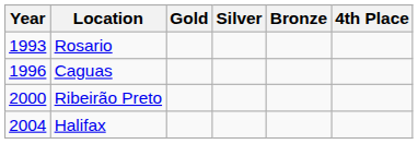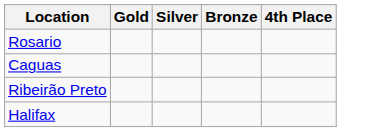 <table class=wikitable style="font-size:90%">
 <tr>
-<th>Year</th>
 <th>Location</th>
 <th>Gold</th>
 <th>Silver</th>
 <th>Bronze</th>
 <th>4th Place</th>
 </tr>
 <tr>
-<td><a href='#'>1993</a></td>
 <td> <a href='#'>Rosario</a></td>
 <td><strong></strong></td>
 <td></td>
 <td></td>
 <td></td>
 </tr>
 <tr>
-<td><a href='#'>1996</a></td>
 <td> <a href='#'>Caguas</a></td>
 <td><strong></strong></td>
 <td></td>
 <td></td>
 <td></td>
 </tr>
 <tr>
-<td><a href='#'>2000</a></td>
 <td> <a href='#'>Ribeirão Preto</a></td>
 <td><strong></strong></td>
 <td></td>
 <td></td>
 <td></td>
 </tr>
 <tr>
-<td><a href='#'>2004</a></td>
 <td> <a href='#'>Halifax</a></td>
 <td><strong></strong></td>
 <td></td>
 <td></td>
 <td></td>
 </tr>
 </table>
